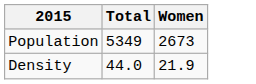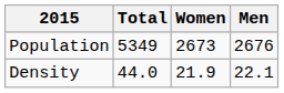 <table class="wikitable">
 <tr>
 <th>2015</th>
 <th>Total</th>
 <th>Women</th>
+<th>Men</th>
 </tr>
 <tr>
 <td>Population</td>
 <td>5349</td>
 <td>2673</td>
+<td>2676</td>
 </tr>
 <tr>
 <td>Density</td>
 <td>44.0</td>
 <td>21.9</td>
+<td>22.1</td>
 </tr>
 </table>
